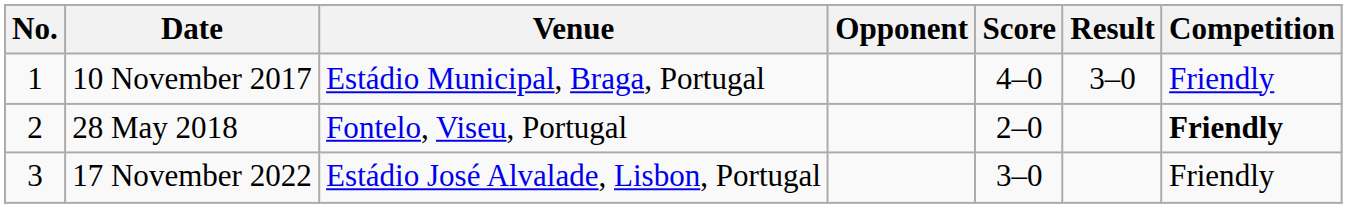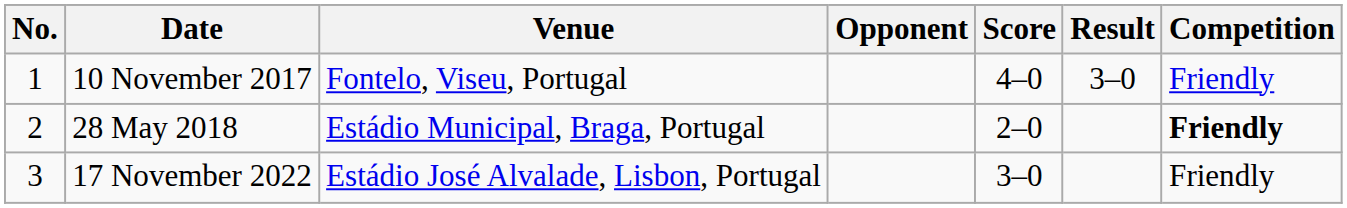 <table class="wikitable sortable">
 <tr>
 <th scope="col">No.</th>
 <th scope="col">Date</th>
 <th scope="col">Venue</th>
 <th scope="col">Opponent</th>
 <th scope="col">Score</th>
 <th scope="col">Result</th>
 <th scope="col">Competition</th>
 </tr>
 <tr>
 <td style="text-align:center">1</td>
 <td>10 November 2017</td>
-<td><a href='#'>Estádio Municipal</a>, <a href='#'>Braga</a>, Portugal</td>
+<td><a href='#'>Fontelo</a>, <a href='#'>Viseu</a>, Portugal</td>
 <td></td>
 <td style="text-align:center">4–0</td>
 <td style="text-align:center">3–0</td>
 <td><a href='#'>Friendly</a></td>
 </tr>
 <tr>
 <td style="text-align:center">2</td>
 <td>28 May 2018</td>
-<td><a href='#'>Fontelo</a>, <a href='#'>Viseu</a>, Portugal</td>
+<td><a href='#'>Estádio Municipal</a>, <a href='#'>Braga</a>, Portugal</td>
 <td></td>
 <td style="text-align:center">2–0</td>
 <td style="text-align:center"></td>
 <td><strong>Friendly</strong></td>
 </tr>
 <tr>
 <td style="text-align:center">3</td>
 <td>17 November 2022</td>
 <td><a href='#'>Estádio José Alvalade</a>, <a href='#'>Lisbon</a>, Portugal</td>
 <td></td>
 <td style="text-align:center">3–0</td>
 <td style="text-align:center"></td>
 <td>Friendly</td>
 </tr>
 </table>
